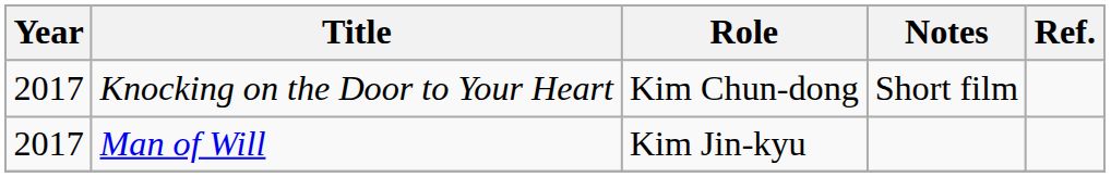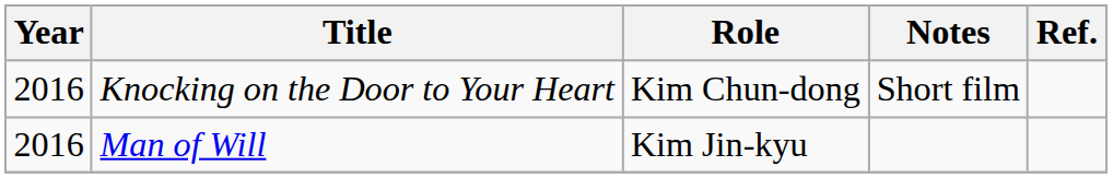 <table class="wikitable">
 <tr>
 <th>Year</th>
 <th>Title</th>
 <th>Role</th>
 <th>Notes</th>
 <th>Ref.</th>
 </tr>
 <tr>
-<td>2017</td>
+<td>2016</td>
 <td><em>Knocking on the Door to Your Heart</em></td>
 <td>Kim Chun-dong</td>
 <td>Short film</td>
 <td></td>
 </tr>
 <tr>
-<td>2017</td>
+<td>2016</td>
 <td><em><a href='#'>Man of Will</a></em></td>
 <td>Kim Jin-kyu</td>
 <td></td>
 <td></td>
 </tr>
 <tr>
 </tr>
 </table>
